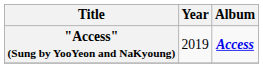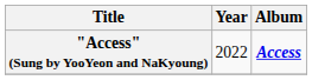 <table class="wikitable plainrowheaders" style="text-align:center;">
 <tr>
 <th rowspan="1">Title</th>
 <th rowspan="1">Year</th>
 <th rowspan="1">Album</th>
 </tr>
 <tr>
 <th scope="row">"Access"<br><small>(Sung by YooYeon and NaKyoung)</small></th>
-<td>2019</td>
+<td>2022</td>
 <td><strong><em><a href='#'>Access</a></em></strong></td>
 </tr>
 <tr>
 </tr>
 </table>
